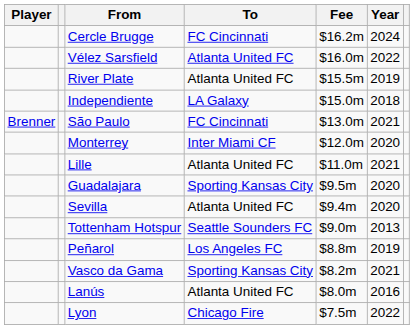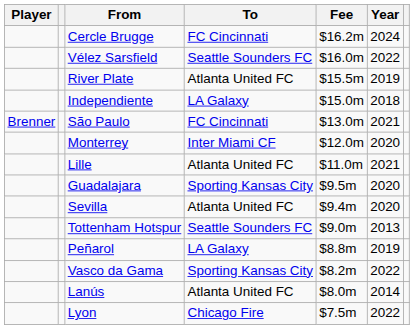 <table class="wikitable sortable" style=";">
 <tr>
 <th>Player</th>
 <th></th>
 <th>From</th>
 <th>To</th>
 <th>Fee</th>
 <th>Year</th>
 <th sort="unsortable"></th>
 </tr>
 <tr>
 <td></td>
 <td></td>
 <td> <a href='#'>Cercle Brugge</a></td>
 <td><a href='#'>FC Cincinnati</a></td>
 <td>$16.2m</td>
 <td>2024</td>
 <td></td>
 </tr>
 <tr>
 <td></td>
 <td></td>
 <td> <a href='#'>Vélez Sarsfield</a></td>
-<td><a href='#'>Atlanta United FC</a></td>
+<td><a href='#'>Seattle Sounders FC</a></td>
 <td>$16.0m</td>
 <td>2022</td>
 <td></td>
 </tr>
 <tr>
 <td></td>
 <td></td>
 <td> <a href='#'>River Plate</a></td>
 <td>Atlanta United FC</td>
 <td>$15.5m</td>
 <td>2019</td>
 <td></td>
 </tr>
 <tr>
 <td></td>
 <td></td>
 <td> <a href='#'>Independiente</a></td>
 <td><a href='#'>LA Galaxy</a></td>
 <td>$15.0m</td>
 <td>2018</td>
 <td></td>
 </tr>
 <tr>
 <td><a href='#'>Brenner</a></td>
 <td></td>
 <td> <a href='#'>São Paulo</a></td>
 <td><a href='#'>FC Cincinnati</a></td>
 <td>$13.0m</td>
 <td>2021</td>
 <td></td>
 </tr>
 <tr>
 <td></td>
 <td></td>
 <td> <a href='#'>Monterrey</a></td>
 <td><a href='#'>Inter Miami CF</a></td>
 <td>$12.0m</td>
 <td>2020</td>
 <td></td>
 </tr>
 <tr>
 <td></td>
 <td></td>
 <td> <a href='#'>Lille</a></td>
 <td>Atlanta United FC</td>
 <td>$11.0m</td>
 <td>2021</td>
 <td></td>
 </tr>
 <tr>
 <td></td>
 <td></td>
 <td> <a href='#'>Guadalajara</a></td>
 <td><a href='#'>Sporting Kansas City</a></td>
 <td>$9.5m</td>
 <td>2020</td>
 <td></td>
 </tr>
 <tr>
 <td></td>
 <td></td>
 <td> <a href='#'>Sevilla</a></td>
 <td>Atlanta United FC</td>
 <td>$9.4m</td>
 <td>2020</td>
 <td></td>
 </tr>
 <tr>
 <td></td>
 <td></td>
 <td> <a href='#'>Tottenham Hotspur</a></td>
 <td><a href='#'>Seattle Sounders FC</a></td>
 <td>$9.0m</td>
 <td>2013</td>
 <td></td>
 </tr>
 <tr>
 <td></td>
 <td></td>
 <td> <a href='#'>Peñarol</a></td>
-<td><a href='#'>Los Angeles FC</a></td>
+<td><a href='#'>LA Galaxy</a></td>
 <td>$8.8m</td>
 <td>2019</td>
 <td></td>
 </tr>
 <tr>
 <td></td>
 <td></td>
 <td> <a href='#'>Vasco da Gama</a></td>
 <td><a href='#'>Sporting Kansas City</a></td>
 <td>$8.2m</td>
-<td>2021</td>
+<td>2022</td>
 <td></td>
 </tr>
 <tr>
 <td></td>
 <td></td>
 <td> <a href='#'>Lanús</a></td>
 <td>Atlanta United FC</td>
 <td>$8.0m</td>
-<td>2016</td>
+<td>2014</td>
 <td></td>
 </tr>
 <tr>
 <td></td>
 <td></td>
 <td> <a href='#'>Lyon</a></td>
 <td><a href='#'>Chicago Fire</a></td>
 <td>$7.5m</td>
 <td>2022</td>
 <td></td>
 </tr>
 </table>
